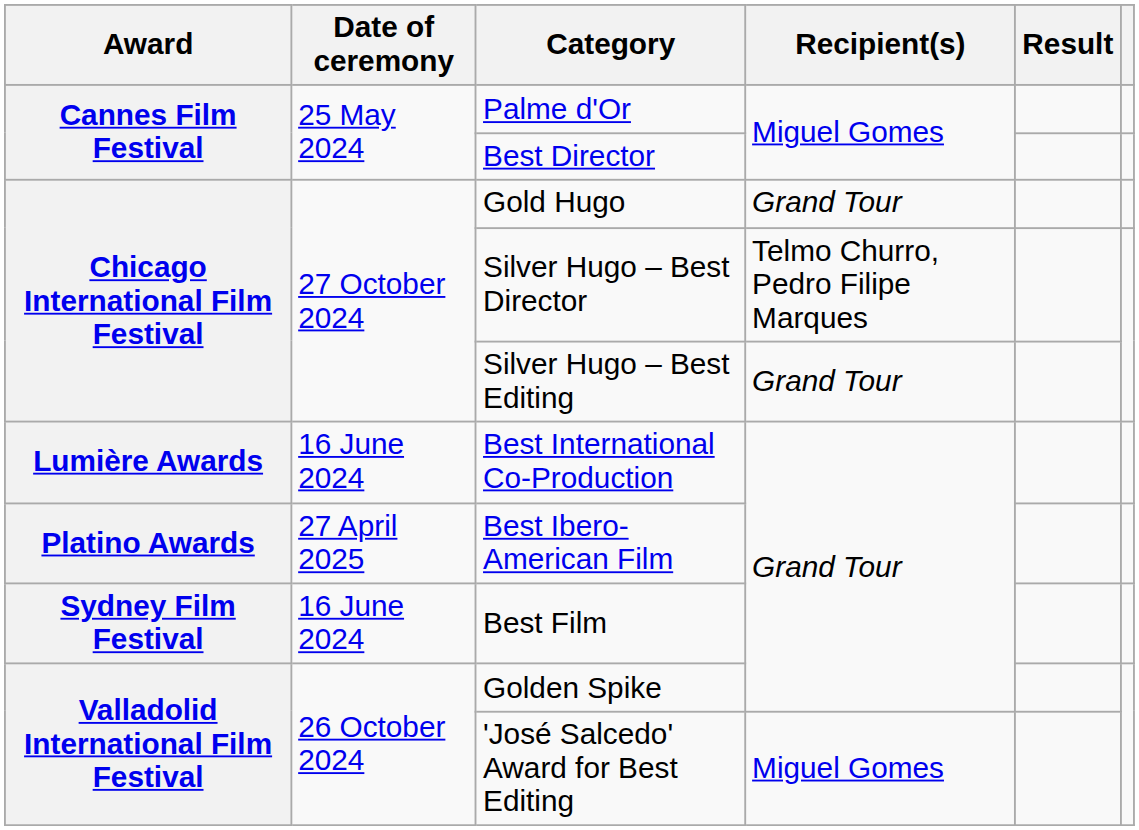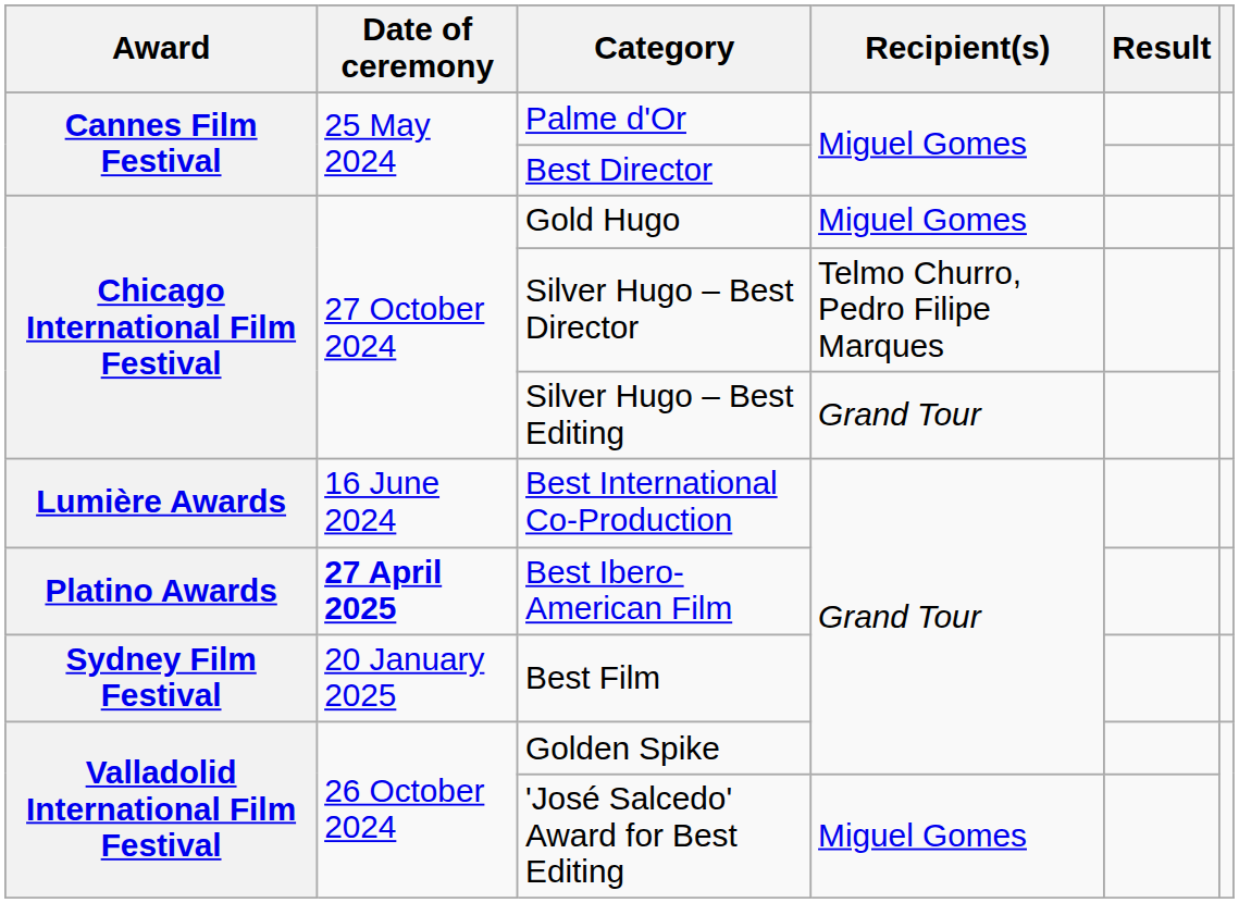 <table class="wikitable sortable plainrowheaders">
 <tr>
 <th scope="col">Award</th>
 <th scope="col">Date of ceremony</th>
 <th scope="col">Category</th>
 <th scope="col">Recipient(s)</th>
 <th scope="col">Result</th>
 <th scope="col" class="unsortable"></th>
 </tr>
 <tr>
 <th scope="row" rowspan="2"><a href='#'>Cannes Film Festival</a></th>
 <td rowspan="2"><a href='#'>25 May 2024</a></td>
 <td><a href='#'>Palme d'Or</a></td>
 <td rowspan="2"><a href='#'>Miguel Gomes</a></td>
 <td></td>
 <td align="center"></td>
 </tr>
 <tr>
 <td><a href='#'>Best Director</a></td>
 <td></td>
 <td align="center"></td>
 </tr>
 <tr>
 <th rowspan="3" scope="row"><a href='#'>Chicago International Film Festival</a></th>
 <td rowspan="3"><a href='#'>27 October 2024</a></td>
 <td>Gold Hugo</td>
-<td><em>Grand Tour</em></td>
+<td><a href='#'>Miguel Gomes</a></td>
 <td></td>
 <td align="center"></td>
 </tr>
 <tr>
 <td>Silver Hugo – Best Director</td>
 <td>Telmo Churro, Pedro Filipe Marques</td>
 <td></td>
 <td rowspan="2" align="center"></td>
 </tr>
 <tr>
 <td>Silver Hugo – Best Editing</td>
 <td><em>Grand Tour</em></td>
 <td></td>
 </tr>
 <tr>
 <th scope="row"><a href='#'>Lumière Awards</a></th>
 <td><a href='#'>16 June 2024</a></td>
 <td><a href='#'>Best International Co-Production</a></td>
 <td rowspan="4"><em>Grand Tour</em></td>
 <td></td>
 <td align="center"></td>
 </tr>
 <tr>
 <th scope="row"><a href='#'>Platino Awards</a></th>
-<td><a href='#'>27 April 2025</a></td>
+<td><strong><a href='#'>27 April 2025</a></strong></td>
 <td><a href='#'>Best Ibero-American Film</a></td>
 <td></td>
 <td align="center"></td>
 </tr>
 <tr>
 <th scope="row"><a href='#'>Sydney Film Festival</a></th>
-<td><a href='#'>16 June 2024</a></td>
+<td><a href='#'>20 January 2025</a></td>
 <td>Best Film</td>
 <td></td>
 <td align="center"></td>
 </tr>
 <tr>
 <th rowspan="2" scope="row"><a href='#'>Valladolid International Film Festival</a></th>
 <td rowspan="2"><a href='#'>26 October 2024</a></td>
 <td>Golden Spike</td>
 <td></td>
 <td rowspan="2" align="center"></td>
 </tr>
 <tr>
 <td>'José Salcedo' Award for Best Editing</td>
 <td><a href='#'>Miguel Gomes</a></td>
 <td></td>
 </tr>
 </table>
